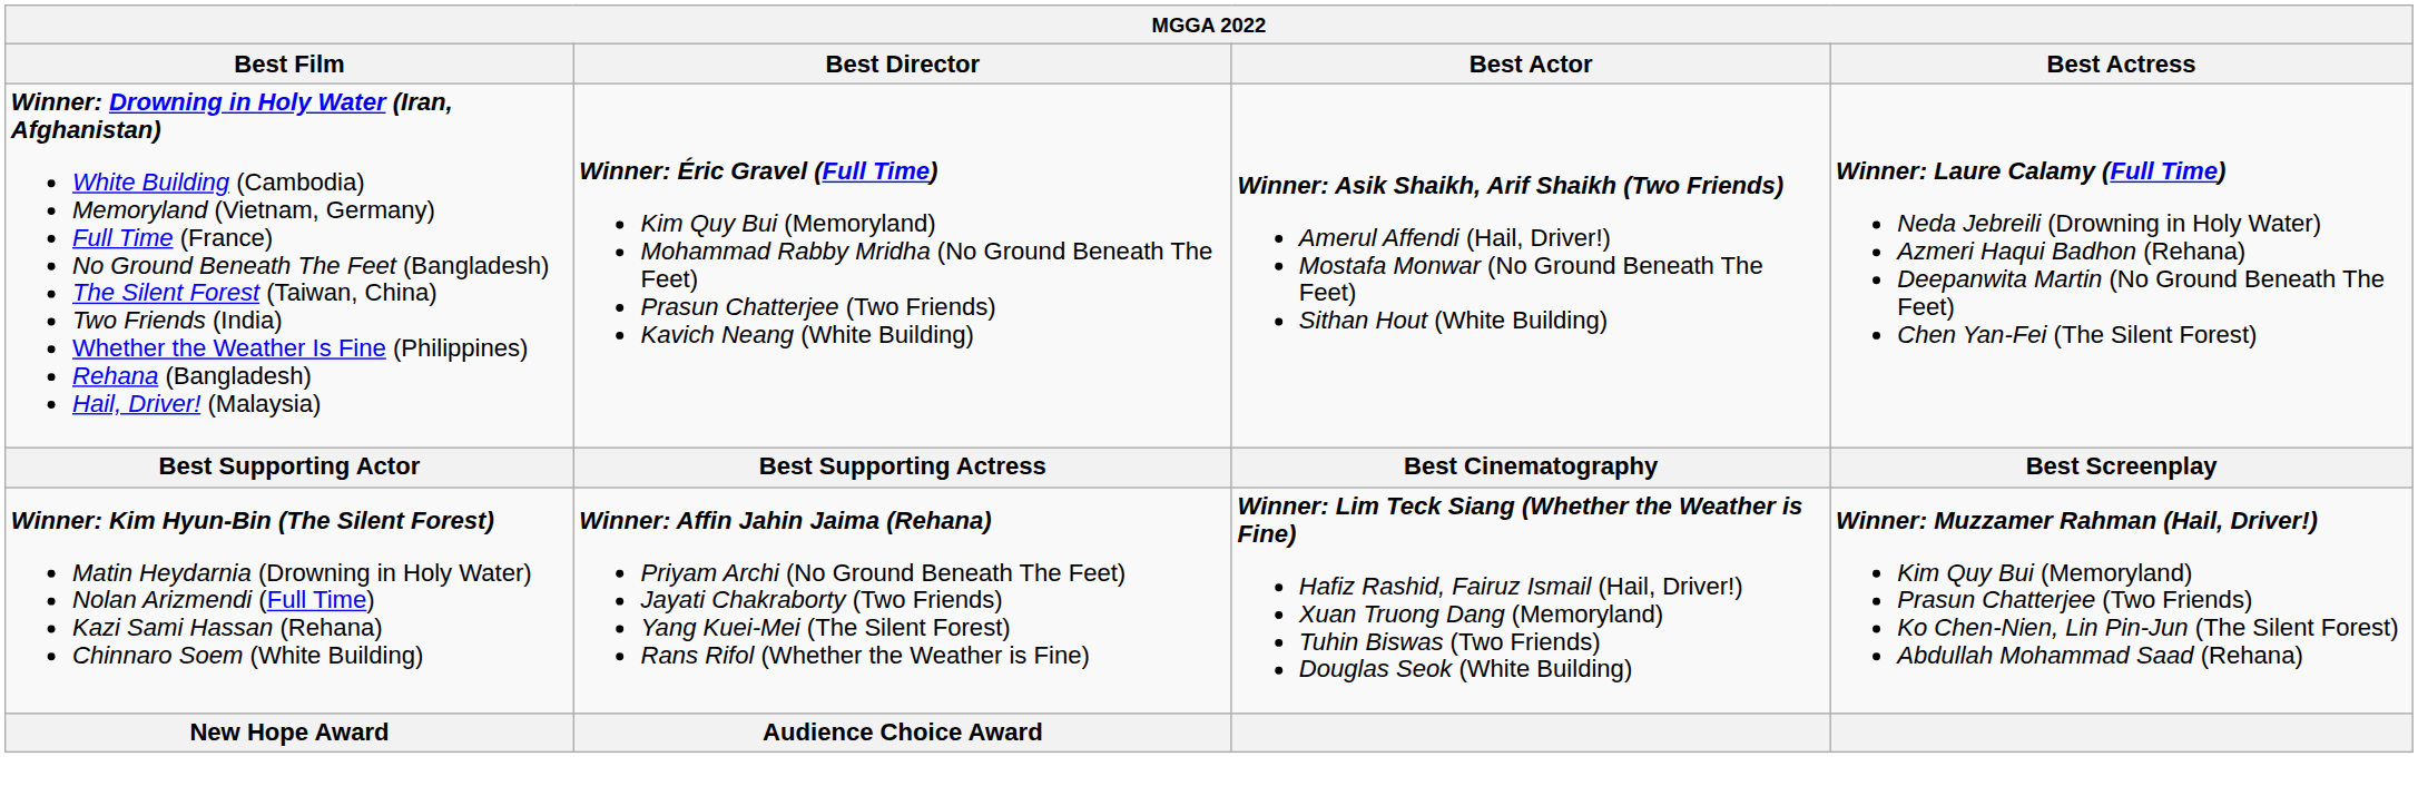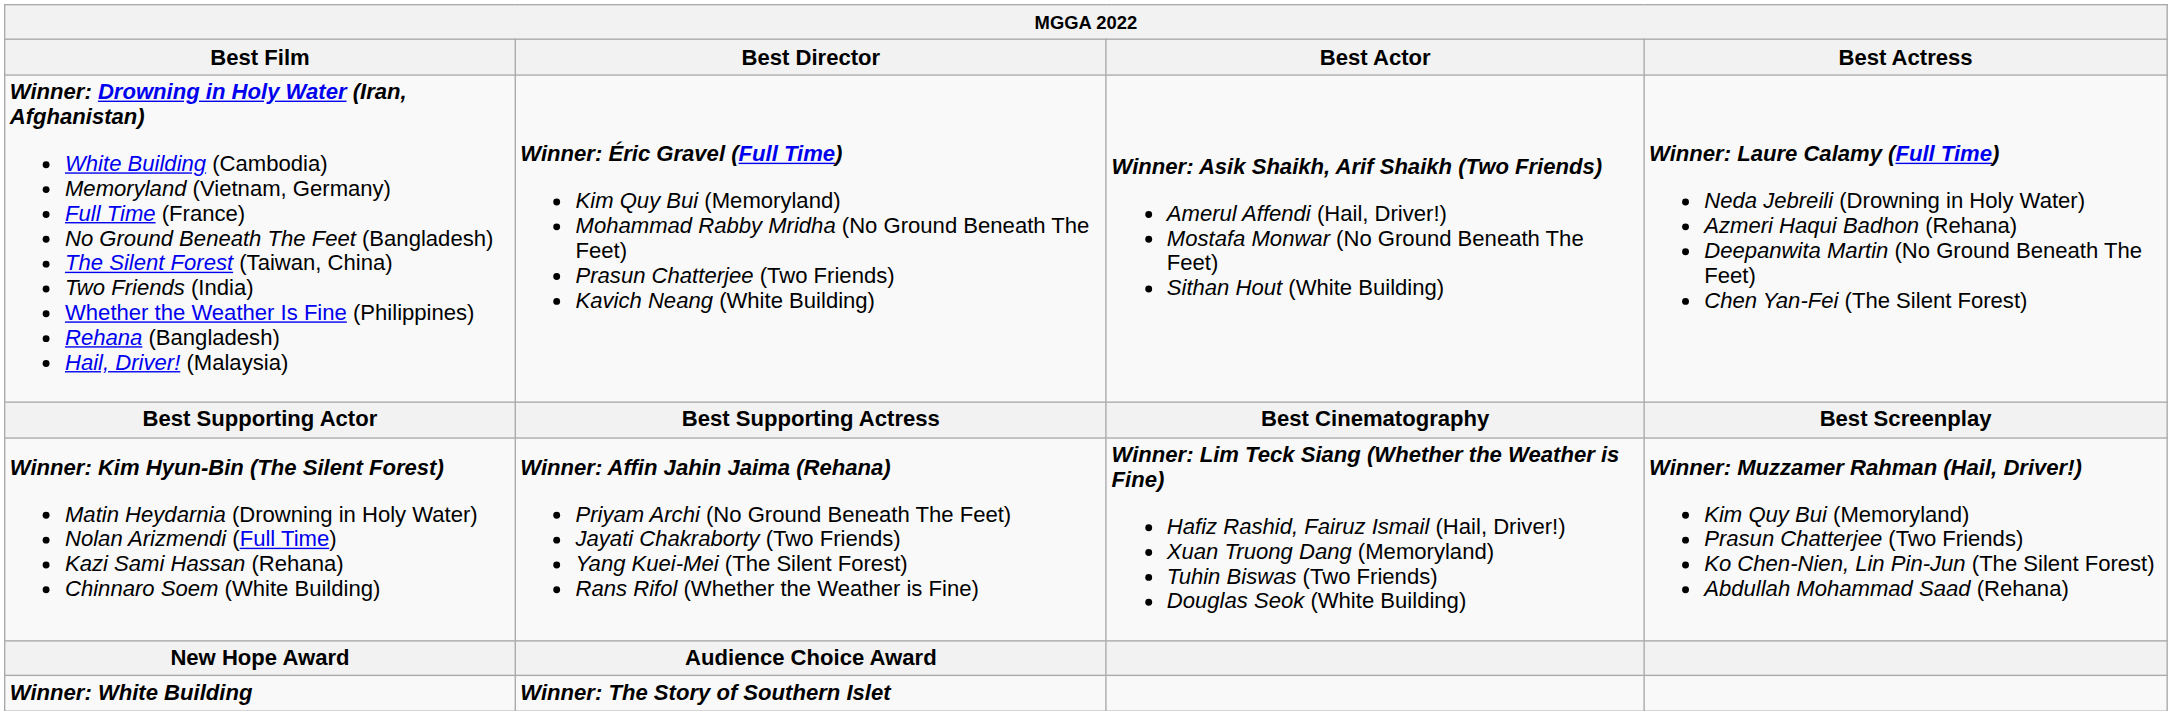 <table class="wikitable sortable mw-collapsible">
 <tr>
 <th colspan="4"><strong><small>MGGA 2022</small></strong></th>
 </tr>
 <tr>
 <th>Best Film</th>
 <th>Best Director</th>
 <th>Best Actor</th>
 <th>Best Actress</th>
 </tr>
 <tr>
 <td><strong><em>Winner:<strong> </strong><a href='#'>Drowning in Holy Water</a> (Iran, Afghanistan)</em></strong><br><ul><li><em><a href='#'>White Building</a></em> (Cambodia)</li><li><em>Memoryland</em> (Vietnam, Germany)</li><li><em><a href='#'>Full Time</a></em> (France)</li><li><em>No Ground Beneath The Feet</em> (Bangladesh)</li><li><em><a href='#'>The Silent Forest</a></em> (Taiwan, China)</li><li><em>Two Friends</em> (India)</li><li><a href='#'>Whether the Weather Is Fine</a> (Philippines)</li><li><a href='#'><em>Rehana</em></a> (Bangladesh)</li><li><em><a href='#'>Hail, Driver!</a></em> (Malaysia)</li></ul></td>
 <td><strong><em>Winner: Éric Gravel (<a href='#'>Full Time</a>)</em></strong><br><ul><li><em>Kim Quy Bui</em> (Memoryland)</li><li><em>Mohammad Rabby Mridha</em> (No Ground Beneath The Feet)</li><li><em>Prasun Chatterjee</em> (Two Friends)</li><li><em>Kavich Neang</em> (White Building)</li></ul></td>
 <td><strong><em>Winner: Asik Shaikh, Arif Shaikh (Two Friends)</em></strong><br><ul><li><em>Amerul Affendi</em> (Hail, Driver!)</li><li><em>Mostafa Monwar</em> (No Ground Beneath The Feet)</li><li><em>Sithan Hout</em> (White Building)</li></ul></td>
 <td><strong><em>Winner: Laure Calamy (<a href='#'>Full Time</a>)</em></strong><br><ul><li><em>Neda Jebreili</em> (Drowning in Holy Water)</li><li><em>Azmeri Haqui Badhon</em> (Rehana)</li><li><em>Deepanwita Martin</em> (No Ground Beneath The Feet)</li><li><em>Chen Yan-Fei</em> (The Silent Forest)</li></ul></td>
 </tr>
 <tr>
 <th>Best Supporting Actor</th>
 <th>Best Supporting Actress</th>
 <th>Best Cinematography</th>
 <th>Best Screenplay</th>
 </tr>
 <tr>
 <td><strong><em>Winner: Kim Hyun-Bin (The Silent Forest)</em></strong><br><ul><li><em>Matin Heydarnia</em> (Drowning in Holy Water)</li><li><em>Nolan Arizmendi</em> (<a href='#'>Full Time</a>)</li><li><em>Kazi Sami Hassan</em> (Rehana)</li><li><em>Chinnaro Soem</em> (White Building)</li></ul></td>
 <td><strong><em>Winner: Affin Jahin Jaima (Rehana)</em></strong><br><ul><li><em>Priyam Archi</em> (No Ground Beneath The Feet)</li><li><em>Jayati Chakraborty</em> (Two Friends)</li><li><em>Yang Kuei-Mei</em> (The Silent Forest)</li><li><em>Rans Rifol</em> (Whether the Weather is Fine)</li></ul></td>
 <td><strong><em>Winner: Lim Teck Siang (Whether the Weather is Fine)</em></strong><br><ul><li><em>Hafiz Rashid, Fairuz Ismail</em> (Hail, Driver!)</li><li><em>Xuan Truong Dang</em> (Memoryland)</li><li><em>Tuhin Biswas</em> (Two Friends)</li><li><em>Douglas Seok</em> (White Building)</li></ul></td>
 <td><strong><em>Winner: Muzzamer Rahman (Hail, Driver!)</em></strong><br><ul><li><em>Kim Quy Bui</em> (Memoryland)</li><li><em>Prasun Chatterjee</em> (Two Friends)</li><li><em>Ko Chen-Nien, Lin Pin-Jun</em> (The Silent Forest)</li><li><em>Abdullah Mohammad Saad</em> (Rehana)</li></ul></td>
 </tr>
 <tr>
 <th>New Hope Award</th>
 <th>Audience Choice Award</th>
 <th></th>
 <th></th>
 </tr>
+<tr>
+<td><strong><em>Winner: White Building</em></strong></td>
+<td><strong><em>Winner: The Story of Southern Islet</em></strong></td>
+<td></td>
+<td></td>
+</tr>
 </table>
